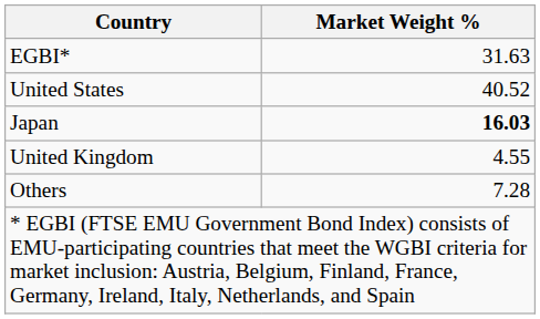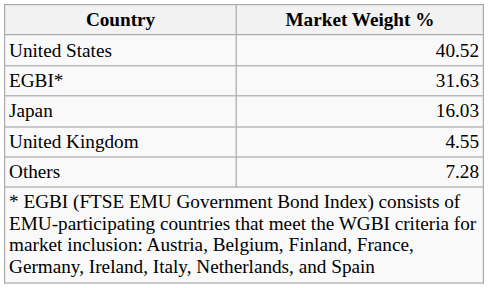 <table class="wikitable floatright" style="width:25em;">
 <tr>
 <th>Country</th>
 <th>Market Weight %</th>
 </tr>
 <tr>
+<td>United States</td>
+<td style="text-align:right;">40.52</td>
+</tr>
+<tr>
 <td>EGBI*</td>
 <td style="text-align:right;">31.63</td>
 </tr>
 <tr>
-<td>United States</td>
-<td style="text-align:right;">40.52</td>
-</tr>
-<tr>
 <td>Japan</td>
-<td style="text-align:right;"><strong>16.03</strong></td>
+<td style="text-align:right;">16.03</td>
 </tr>
 <tr>
 <td>United Kingdom</td>
 <td style="text-align:right;">4.55</td>
 </tr>
 <tr>
 <td>Others</td>
 <td style="text-align:right;">7.28</td>
 </tr>
 <tr>
 <td colspan=2>* EGBI (FTSE EMU Government Bond Index) consists of EMU-participating countries that meet the WGBI criteria for market inclusion: Austria, Belgium, Finland, France, Germany, Ireland, Italy, Netherlands, and Spain</td>
 </tr>
 </table>
